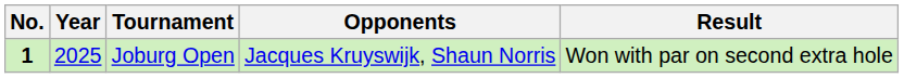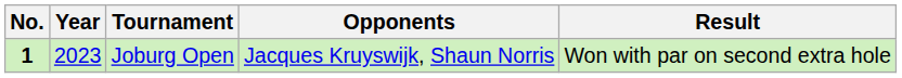 <table class="wikitable" style="font-size:95%;">
 <tr>
 <th>No.</th>
 <th>Year</th>
 <th>Tournament</th>
 <th>Opponents</th>
 <th>Result</th>
 </tr>
 <tr style="background:#D0F0C0;">
 <td align=center><strong>1</strong></td>
-<td><a href='#'>2025</a></td>
+<td><a href='#'>2023</a></td>
 <td><a href='#'>Joburg Open</a></td>
 <td> <a href='#'>Jacques Kruyswijk</a>,  <a href='#'>Shaun Norris</a></td>
 <td>Won with par on second extra hole</td>
 </tr>
 </table>
